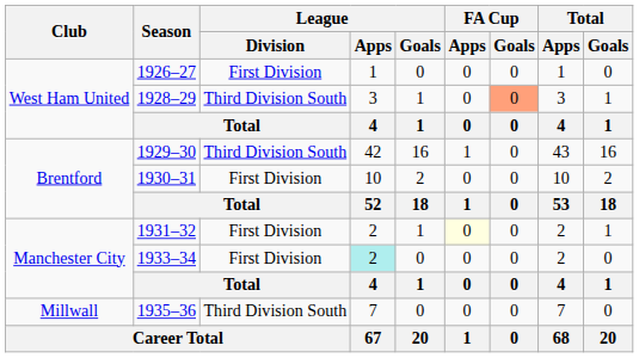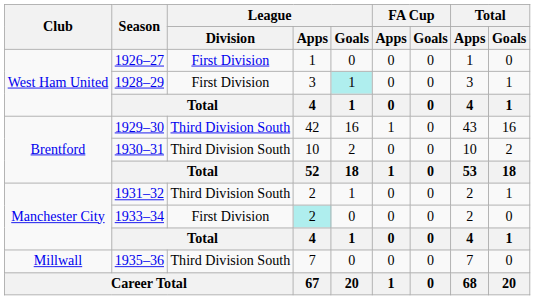 <table class="wikitable" style="text-align: center;">
 <tr>
 <th rowspan="2">Club</th>
 <th rowspan="2">Season</th>
 <th colspan="3">League</th>
 <th colspan="2">FA Cup</th>
 <th colspan="2">Total</th>
 </tr>
 <tr>
 <th>Division</th>
 <th>Apps</th>
 <th>Goals</th>
 <th>Apps</th>
 <th>Goals</th>
 <th>Apps</th>
 <th>Goals</th>
 </tr>
 <tr>
 <td rowspan="3"><a href='#'>West Ham United</a></td>
 <td><a href='#'>1926–27</a></td>
 <td><a href='#'>First Division</a></td>
 <td>1</td>
 <td>0</td>
 <td>0</td>
 <td>0</td>
 <td>1</td>
 <td>0</td>
 </tr>
 <tr>
 <td><a href='#'>1928–29</a></td>
-<td><a href='#'>Third Division South</a></td>
+<td>First Division</td>
 <td>3</td>
-<td>1</td>
+<td style="background: paleturquoise;">1</td>
 <td>0</td>
-<td style="background: lightsalmon;">0</td>
+<td>0</td>
 <td>3</td>
 <td>1</td>
 </tr>
 <tr>
 <th colspan="2">Total</th>
 <th>4</th>
 <th>1</th>
 <th>0</th>
 <th>0</th>
 <th>4</th>
 <th>1</th>
 </tr>
 <tr>
 <td rowspan="3"><a href='#'>Brentford</a></td>
 <td><a href='#'>1929–30</a></td>
 <td><a href='#'>Third Division South</a></td>
 <td>42</td>
 <td>16</td>
 <td>1</td>
 <td>0</td>
 <td>43</td>
 <td>16</td>
 </tr>
 <tr>
 <td><a href='#'>1930–31</a></td>
-<td>First Division</td>
+<td>Third Division South</td>
 <td>10</td>
 <td>2</td>
 <td>0</td>
 <td>0</td>
 <td>10</td>
 <td>2</td>
 </tr>
 <tr>
 <th colspan="2">Total</th>
 <th>52</th>
 <th>18</th>
 <th>1</th>
 <th>0</th>
 <th>53</th>
 <th>18</th>
 </tr>
 <tr>
 <td rowspan="3"><a href='#'>Manchester City</a></td>
 <td><a href='#'>1931–32</a></td>
-<td>First Division</td>
+<td>Third Division South</td>
 <td>2</td>
 <td>1</td>
-<td style="background: lightyellow;">0</td>
+<td>0</td>
 <td>0</td>
 <td>2</td>
 <td>1</td>
 </tr>
 <tr>
 <td><a href='#'>1933–34</a></td>
 <td>First Division</td>
 <td style="background: paleturquoise;">2</td>
 <td>0</td>
 <td>0</td>
 <td>0</td>
 <td>2</td>
 <td>0</td>
 </tr>
 <tr>
 <th colspan="2">Total</th>
 <th>4</th>
 <th>1</th>
 <th>0</th>
 <th>0</th>
 <th>4</th>
 <th>1</th>
 </tr>
 <tr>
 <td><a href='#'>Millwall</a></td>
 <td><a href='#'>1935–36</a></td>
 <td>Third Division South</td>
 <td>7</td>
 <td>0</td>
 <td>0</td>
 <td>0</td>
 <td>7</td>
 <td>0</td>
 </tr>
 <tr>
 <th colspan="3">Career Total</th>
 <th>67</th>
 <th>20</th>
 <th>1</th>
 <th>0</th>
 <th>68</th>
 <th>20</th>
 </tr>
 </table>
